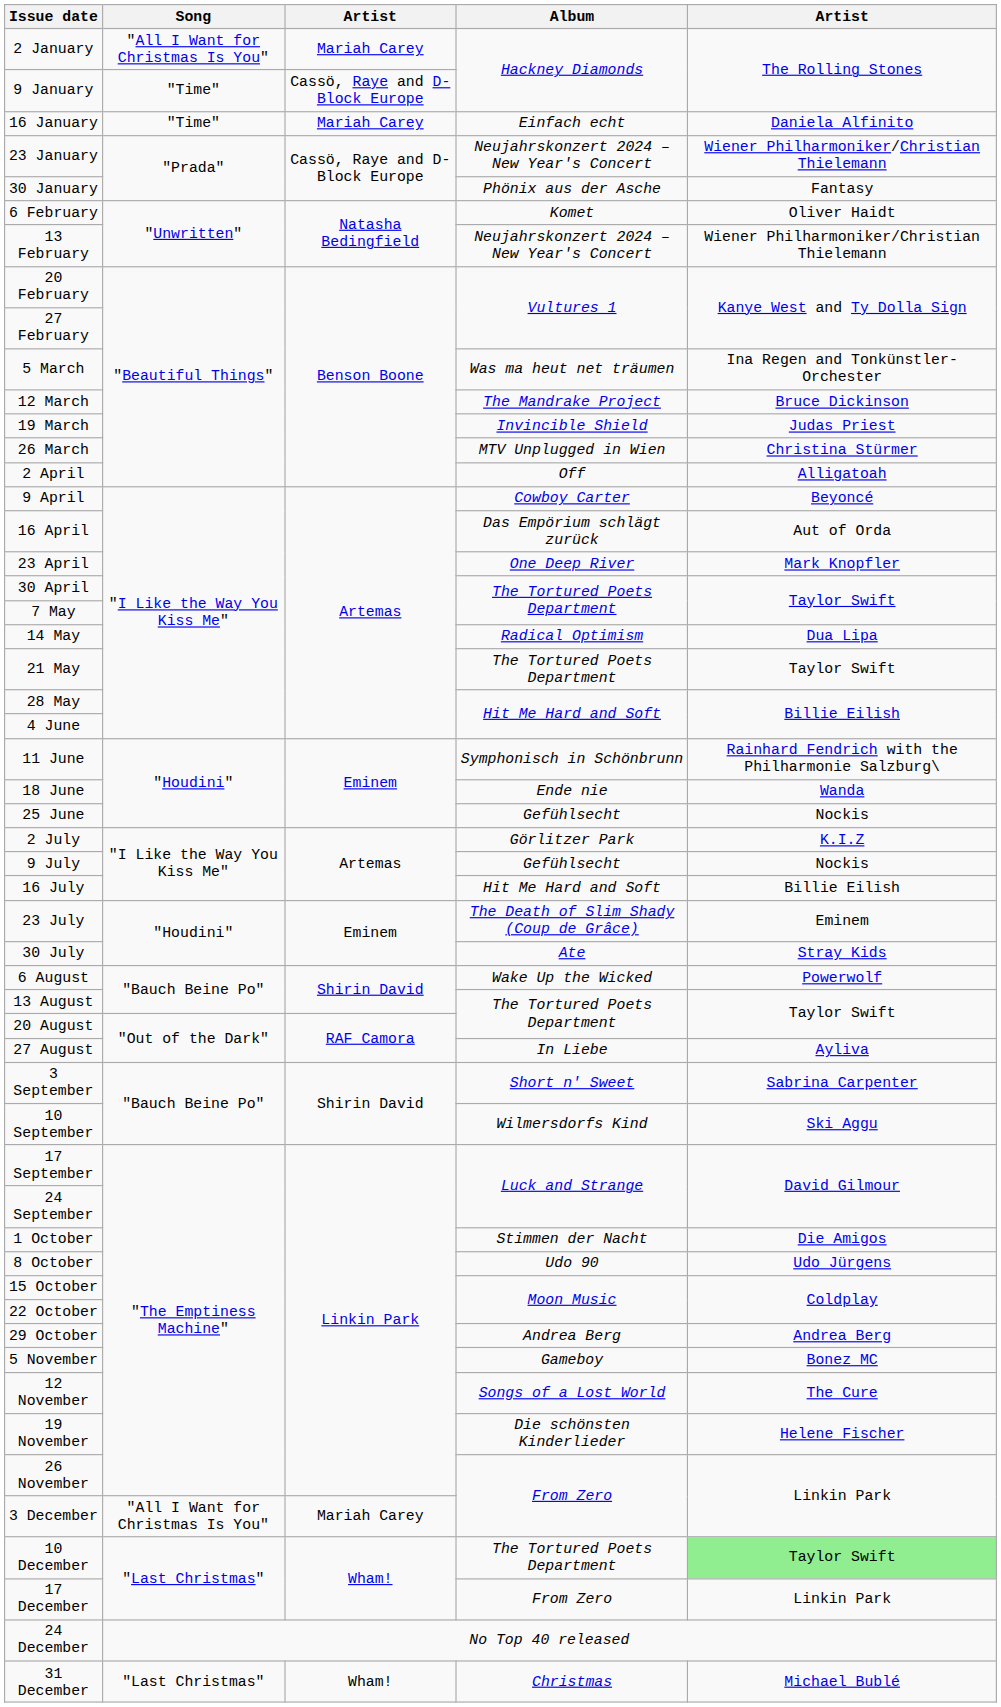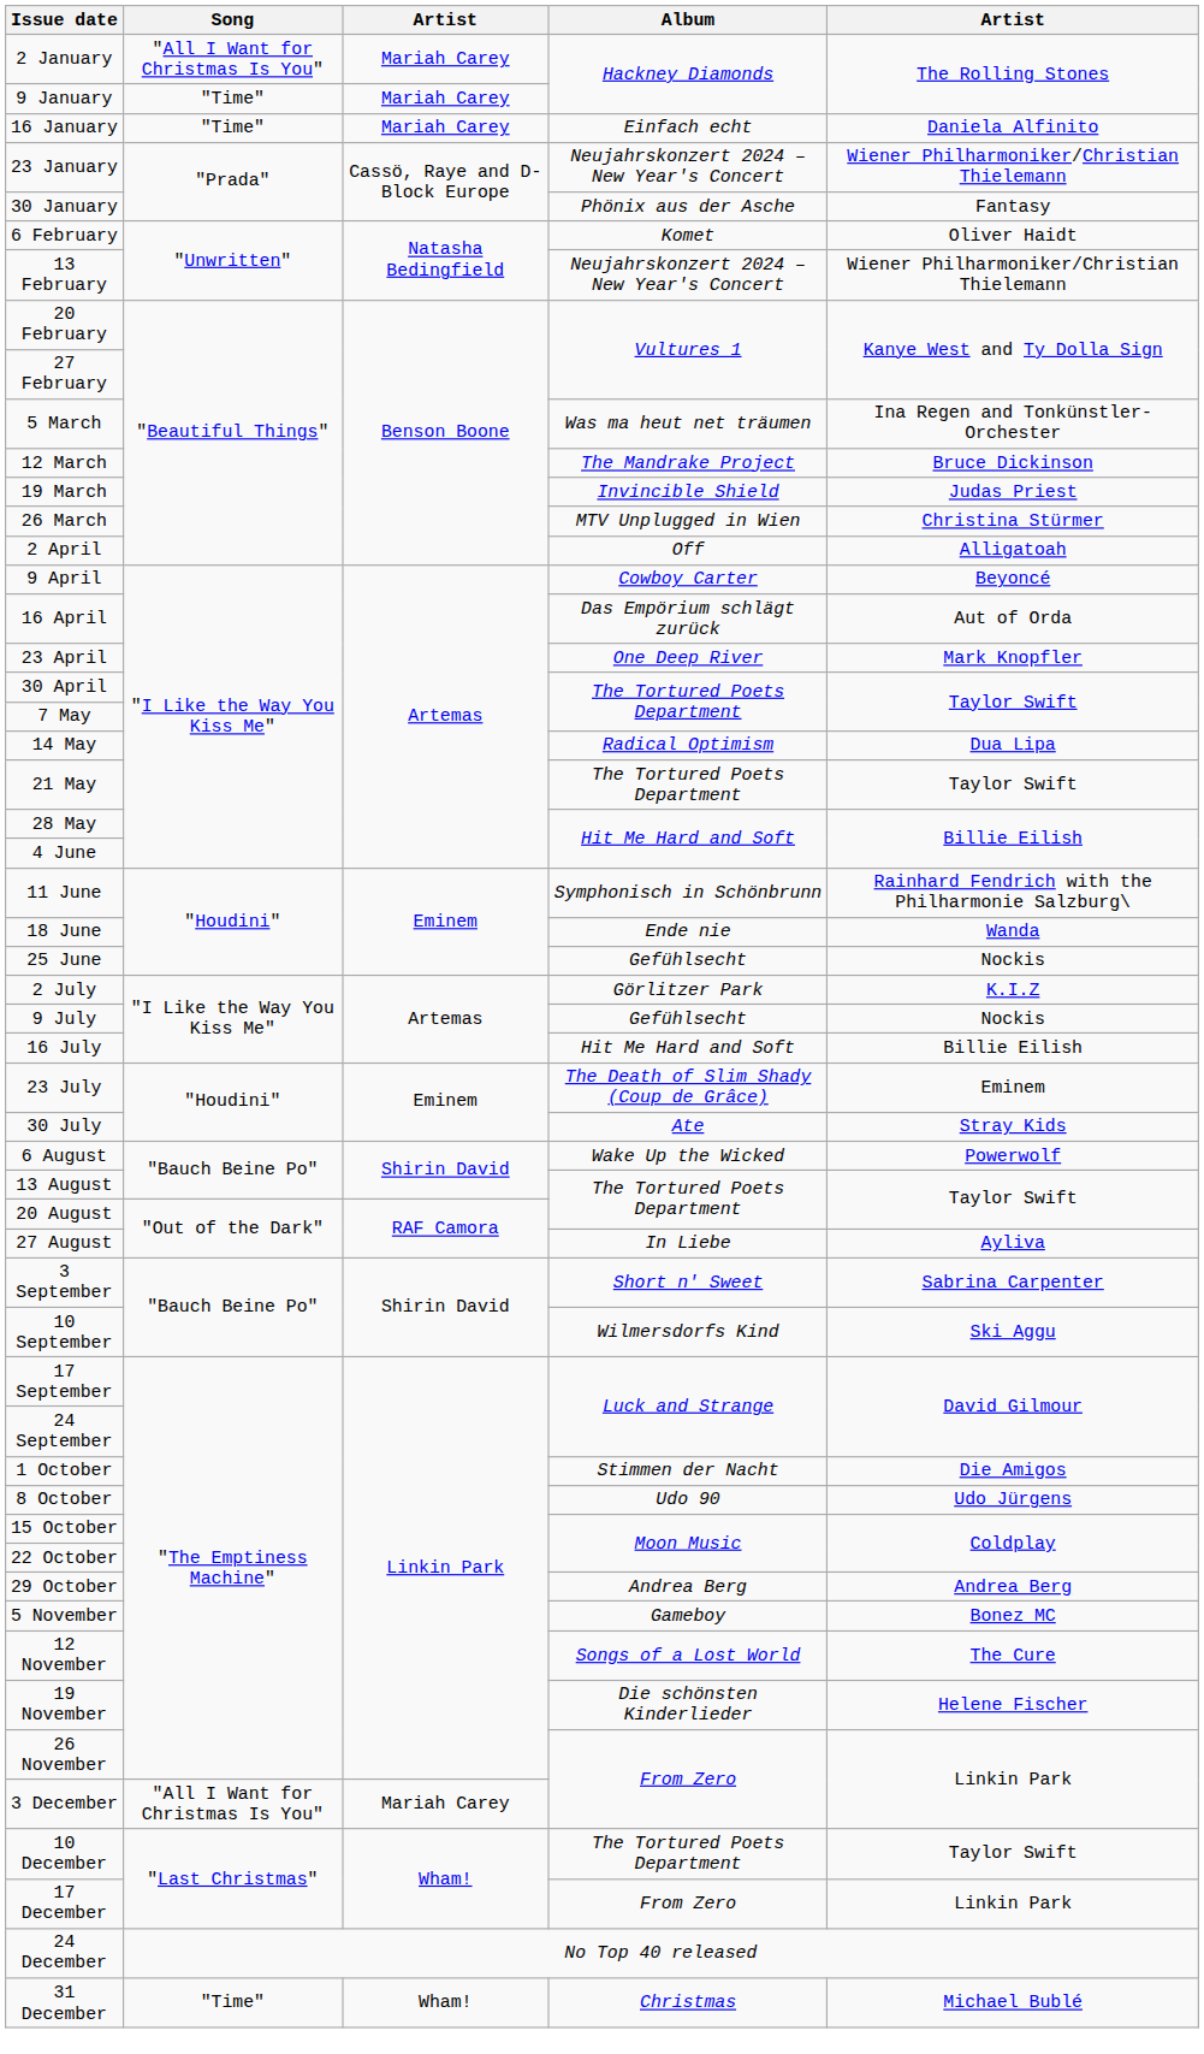 <table class="wikitable plainrowheaders" style="text-align:center">
 <tr>
 <th>Issue date</th>
 <th>Song</th>
 <th>Artist</th>
 <th>Album</th>
 <th>Artist</th>
 </tr>
 <tr>
 <td>2 January</td>
 <td>"<a href='#'>All I Want for Christmas Is You</a>"</td>
 <td><a href='#'>Mariah Carey</a></td>
 <td rowspan="2"><em><a href='#'>Hackney Diamonds</a></em></td>
 <td rowspan="2"><a href='#'>The Rolling Stones</a></td>
 </tr>
 <tr>
 <td>9 January</td>
 <td>"Time"</td>
-<td>Cassö, <a href='#'>Raye</a> and <a href='#'>D-Block Europe</a></td>
+<td><a href='#'>Mariah Carey</a></td>
 </tr>
 <tr>
 <td>16 January</td>
 <td>"Time"</td>
 <td><a href='#'>Mariah Carey</a></td>
 <td><em>Einfach echt</em></td>
 <td><a href='#'>Daniela Alfinito</a></td>
 </tr>
 <tr>
 <td>23 January</td>
 <td rowspan="2">"Prada"</td>
 <td rowspan="2">Cassö, Raye and D-Block Europe</td>
 <td><em>Neujahrskonzert 2024 – New Year's Concert</em></td>
 <td><a href='#'>Wiener Philharmoniker</a>/<a href='#'>Christian Thielemann</a></td>
 </tr>
 <tr>
 <td>30 January</td>
 <td><em>Phönix aus der Asche</em></td>
 <td>Fantasy</td>
 </tr>
 <tr>
 <td>6 February</td>
 <td rowspan="2">"<a href='#'>Unwritten</a>"</td>
 <td rowspan="2"><a href='#'>Natasha Bedingfield</a></td>
 <td><em>Komet</em></td>
 <td>Oliver Haidt</td>
 </tr>
 <tr>
 <td>13 February</td>
 <td><em>Neujahrskonzert 2024 – New Year's Concert</em></td>
 <td>Wiener Philharmoniker/Christian Thielemann</td>
 </tr>
 <tr>
 <td>20 February</td>
 <td rowspan="7">"<a href='#'>Beautiful Things</a>"</td>
 <td rowspan="7"><a href='#'>Benson Boone</a></td>
 <td rowspan="2"><em><a href='#'>Vultures 1</a></em></td>
 <td rowspan="2"><a href='#'>Kanye West</a> and <a href='#'>Ty Dolla Sign</a></td>
 </tr>
 <tr>
 <td>27 February</td>
 </tr>
 <tr>
 <td>5 March</td>
 <td><em>Was ma heut net träumen</em></td>
 <td>Ina Regen and Tonkünstler-Orchester</td>
 </tr>
 <tr>
 <td>12 March</td>
 <td><em><a href='#'>The Mandrake Project</a></em></td>
 <td><a href='#'>Bruce Dickinson</a></td>
 </tr>
 <tr>
 <td>19 March</td>
 <td><em><a href='#'>Invincible Shield</a></em></td>
 <td><a href='#'>Judas Priest</a></td>
 </tr>
 <tr>
 <td>26 March</td>
 <td><em>MTV Unplugged in Wien</em></td>
 <td><a href='#'>Christina Stürmer</a></td>
 </tr>
 <tr>
 <td>2 April</td>
 <td><em>Off</em></td>
 <td><a href='#'>Alligatoah</a></td>
 </tr>
 <tr>
 <td>9 April</td>
 <td rowspan="9">"<a href='#'>I Like the Way You Kiss Me</a>"</td>
 <td rowspan="9"><a href='#'>Artemas</a></td>
 <td><em><a href='#'>Cowboy Carter</a></em></td>
 <td><a href='#'>Beyoncé</a></td>
 </tr>
 <tr>
 <td>16 April</td>
 <td><em>Das Empörium schlägt zurück</em></td>
 <td>Aut of Orda</td>
 </tr>
 <tr>
 <td>23 April</td>
 <td><em><a href='#'>One Deep River</a></em></td>
 <td><a href='#'>Mark Knopfler</a></td>
 </tr>
 <tr>
 <td>30 April</td>
 <td rowspan="2"><em><a href='#'>The Tortured Poets Department</a></em></td>
 <td rowspan="2"><a href='#'>Taylor Swift</a></td>
 </tr>
 <tr>
 <td>7 May</td>
 </tr>
 <tr>
 <td>14 May</td>
 <td><em><a href='#'>Radical Optimism</a></em></td>
 <td><a href='#'>Dua Lipa</a></td>
 </tr>
 <tr>
 <td>21 May</td>
 <td><em>The Tortured Poets Department</em></td>
 <td>Taylor Swift</td>
 </tr>
 <tr>
 <td>28 May</td>
 <td rowspan="2"><em><a href='#'>Hit Me Hard and Soft</a></em></td>
 <td rowspan="2"><a href='#'>Billie Eilish</a></td>
 </tr>
 <tr>
 <td>4 June</td>
 </tr>
 <tr>
 <td>11 June</td>
 <td rowspan="3">"<a href='#'>Houdini</a>"</td>
 <td rowspan="3"><a href='#'>Eminem</a></td>
 <td><em>Symphonisch in Schönbrunn</em></td>
 <td><a href='#'>Rainhard Fendrich</a> with the Philharmonie Salzburg\</td>
 </tr>
 <tr>
 <td>18 June</td>
 <td><em>Ende nie</em></td>
 <td><a href='#'>Wanda</a></td>
 </tr>
 <tr>
 <td>25 June</td>
 <td><em>Gefühlsecht</em></td>
 <td>Nockis</td>
 </tr>
 <tr>
 <td>2 July</td>
 <td rowspan="3">"I Like the Way You Kiss Me"</td>
 <td rowspan="3">Artemas</td>
 <td><em>Görlitzer Park</em></td>
 <td><a href='#'>K.I.Z</a></td>
 </tr>
 <tr>
 <td>9 July</td>
 <td><em>Gefühlsecht</em></td>
 <td>Nockis</td>
 </tr>
 <tr>
 <td>16 July</td>
 <td><em>Hit Me Hard and Soft</em></td>
 <td>Billie Eilish</td>
 </tr>
 <tr>
 <td>23 July</td>
 <td rowspan="2">"Houdini"</td>
 <td rowspan="2">Eminem</td>
 <td><em><a href='#'>The Death of Slim Shady (Coup de Grâce)</a></em></td>
 <td>Eminem</td>
 </tr>
 <tr>
 <td>30 July</td>
 <td><em><a href='#'>Ate</a></em></td>
 <td><a href='#'>Stray Kids</a></td>
 </tr>
 <tr>
 <td>6 August</td>
 <td rowspan="2">"Bauch Beine Po"</td>
 <td rowspan="2"><a href='#'>Shirin David</a></td>
 <td><em>Wake Up the Wicked</em></td>
 <td><a href='#'>Powerwolf</a></td>
 </tr>
 <tr>
 <td>13 August</td>
 <td rowspan="2"><em>The Tortured Poets Department</em></td>
 <td rowspan="2">Taylor Swift</td>
 </tr>
 <tr>
 <td>20 August</td>
 <td rowspan="2">"Out of the Dark"</td>
 <td rowspan="2"><a href='#'>RAF Camora</a></td>
 </tr>
 <tr>
 <td>27 August</td>
 <td><em>In Liebe</em></td>
 <td><a href='#'>Ayliva</a></td>
 </tr>
 <tr>
 <td>3 September</td>
 <td rowspan="2">"Bauch Beine Po"</td>
 <td rowspan="2">Shirin David</td>
 <td><em><a href='#'>Short n' Sweet</a></em></td>
 <td><a href='#'>Sabrina Carpenter</a></td>
 </tr>
 <tr>
 <td>10 September</td>
 <td><em>Wilmersdorfs Kind</em></td>
 <td><a href='#'>Ski Aggu</a></td>
 </tr>
 <tr>
 <td>17 September</td>
 <td rowspan="11">"<a href='#'>The Emptiness Machine</a>"</td>
 <td rowspan="11"><a href='#'>Linkin Park</a></td>
 <td rowspan="2"><em><a href='#'>Luck and Strange</a></em></td>
 <td rowspan="2"><a href='#'>David Gilmour</a></td>
 </tr>
 <tr>
 <td>24 September</td>
 </tr>
 <tr>
 <td>1 October</td>
 <td><em>Stimmen der Nacht</em></td>
 <td><a href='#'>Die Amigos</a></td>
 </tr>
 <tr>
 <td>8 October</td>
 <td><em>Udo 90</em></td>
 <td><a href='#'>Udo Jürgens</a></td>
 </tr>
 <tr>
 <td>15 October</td>
 <td rowspan="2"><em><a href='#'>Moon Music</a></em></td>
 <td rowspan="2"><a href='#'>Coldplay</a></td>
 </tr>
 <tr>
 <td>22 October</td>
 </tr>
 <tr>
 <td>29 October</td>
 <td><em>Andrea Berg</em></td>
 <td><a href='#'>Andrea Berg</a></td>
 </tr>
 <tr>
 <td>5 November</td>
 <td><em>Gameboy</em></td>
 <td><a href='#'>Bonez MC</a></td>
 </tr>
 <tr>
 <td>12 November</td>
 <td><em><a href='#'>Songs of a Lost World</a></em></td>
 <td><a href='#'>The Cure</a></td>
 </tr>
 <tr>
 <td>19 November</td>
 <td><em>Die schönsten Kinderlieder</em></td>
 <td><a href='#'>Helene Fischer</a></td>
 </tr>
 <tr>
 <td>26 November</td>
 <td rowspan="2"><em><a href='#'>From Zero</a></em></td>
 <td rowspan="2">Linkin Park</td>
 </tr>
 <tr>
 <td>3 December</td>
 <td>"All I Want for Christmas Is You"</td>
 <td>Mariah Carey</td>
 </tr>
 <tr>
 <td>10 December</td>
 <td rowspan="2">"<a href='#'>Last Christmas</a>"</td>
 <td rowspan="2"><a href='#'>Wham!</a></td>
 <td><em>The Tortured Poets Department</em></td>
-<td style="background: lightgreen;">Taylor Swift</td>
+<td>Taylor Swift</td>
 </tr>
 <tr>
 <td>17 December</td>
 <td><em>From Zero</em></td>
 <td>Linkin Park</td>
 </tr>
 <tr>
 <td>24 December</td>
 <td colspan="4"><em>No Top 40 released</em></td>
 </tr>
 <tr>
 <td>31 December</td>
-<td>"Last Christmas"</td>
+<td>"Time"</td>
 <td>Wham!</td>
 <td><em><a href='#'>Christmas</a></em></td>
 <td><a href='#'>Michael Bublé</a></td>
 </tr>
 </table>
